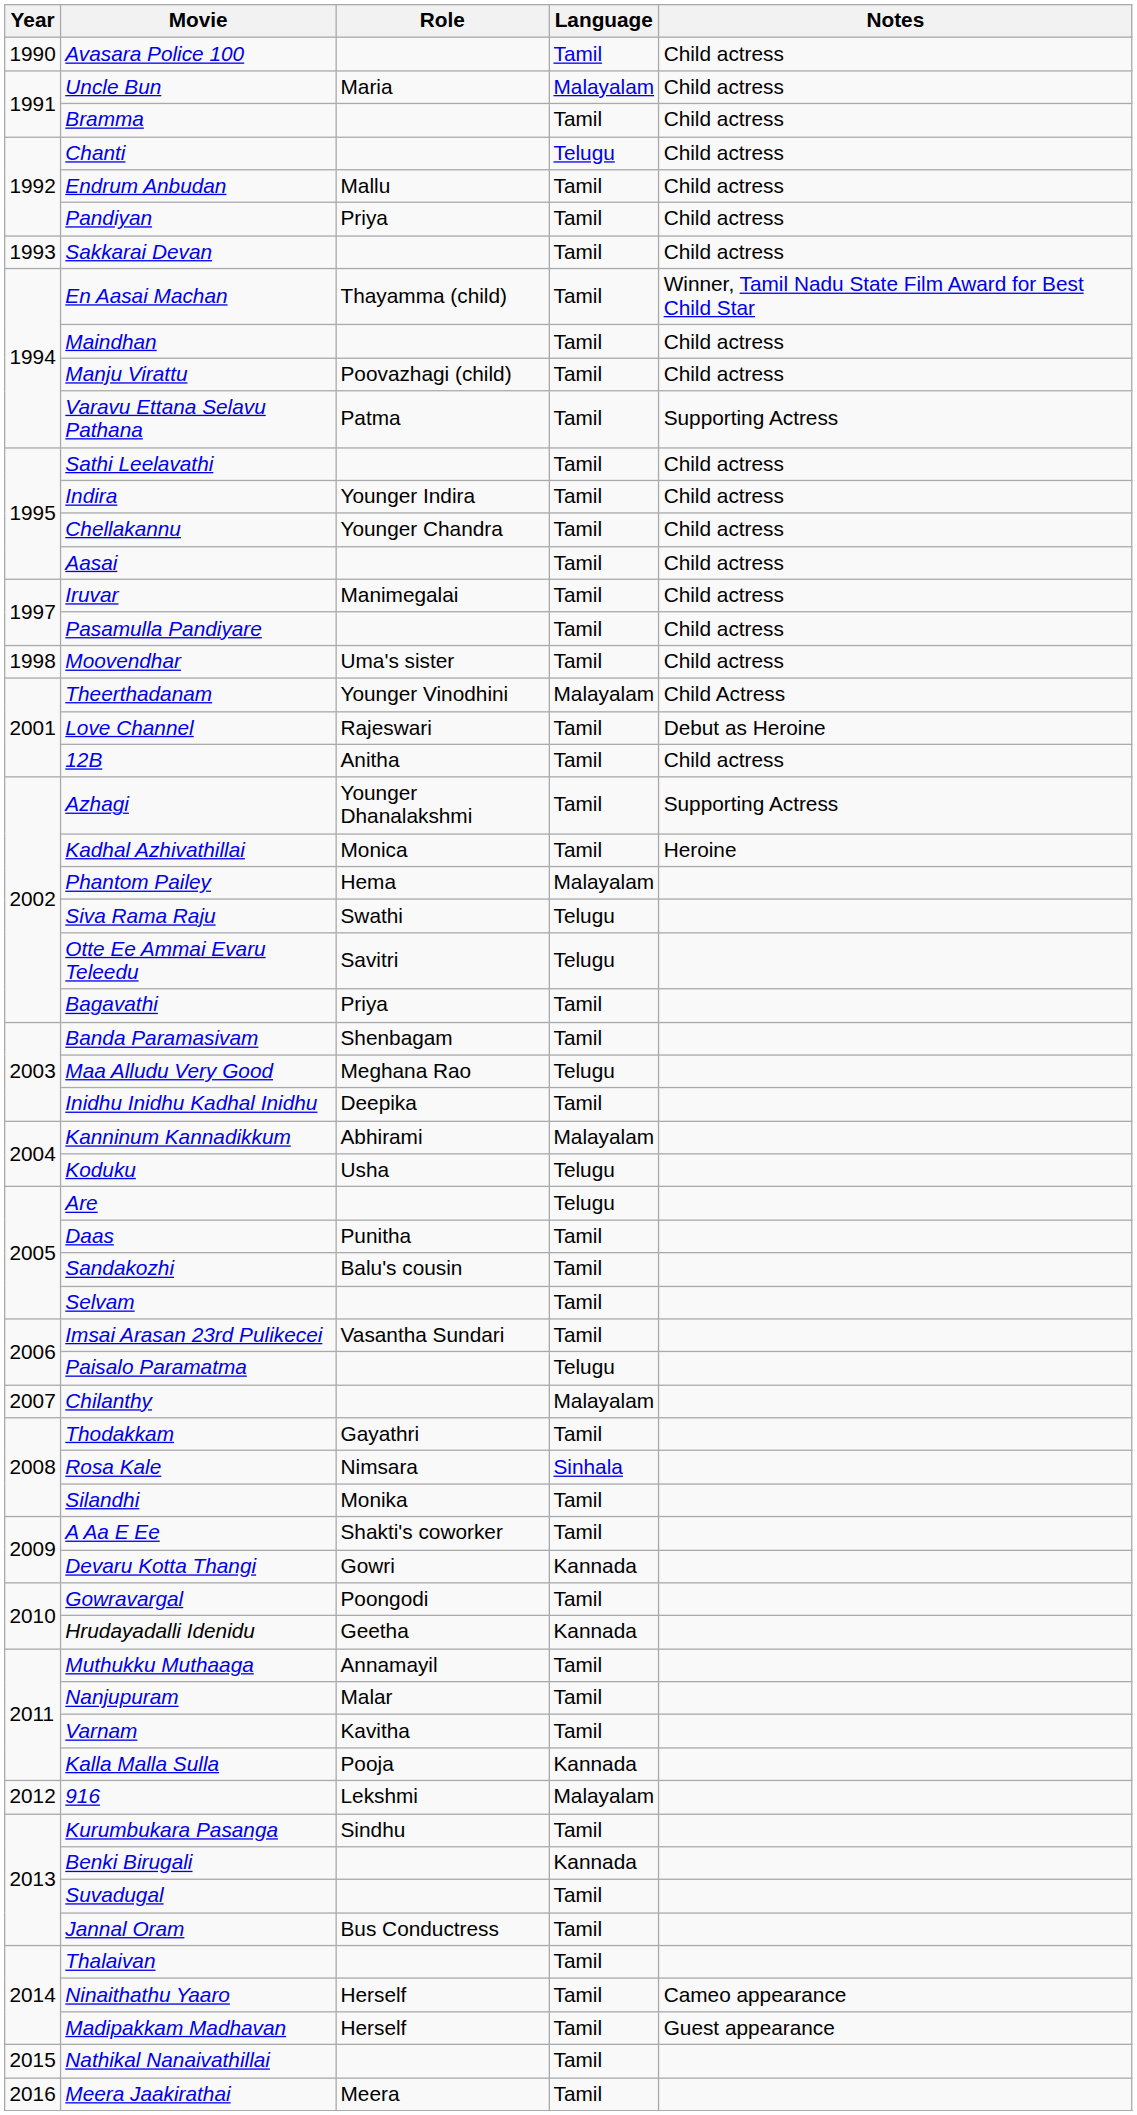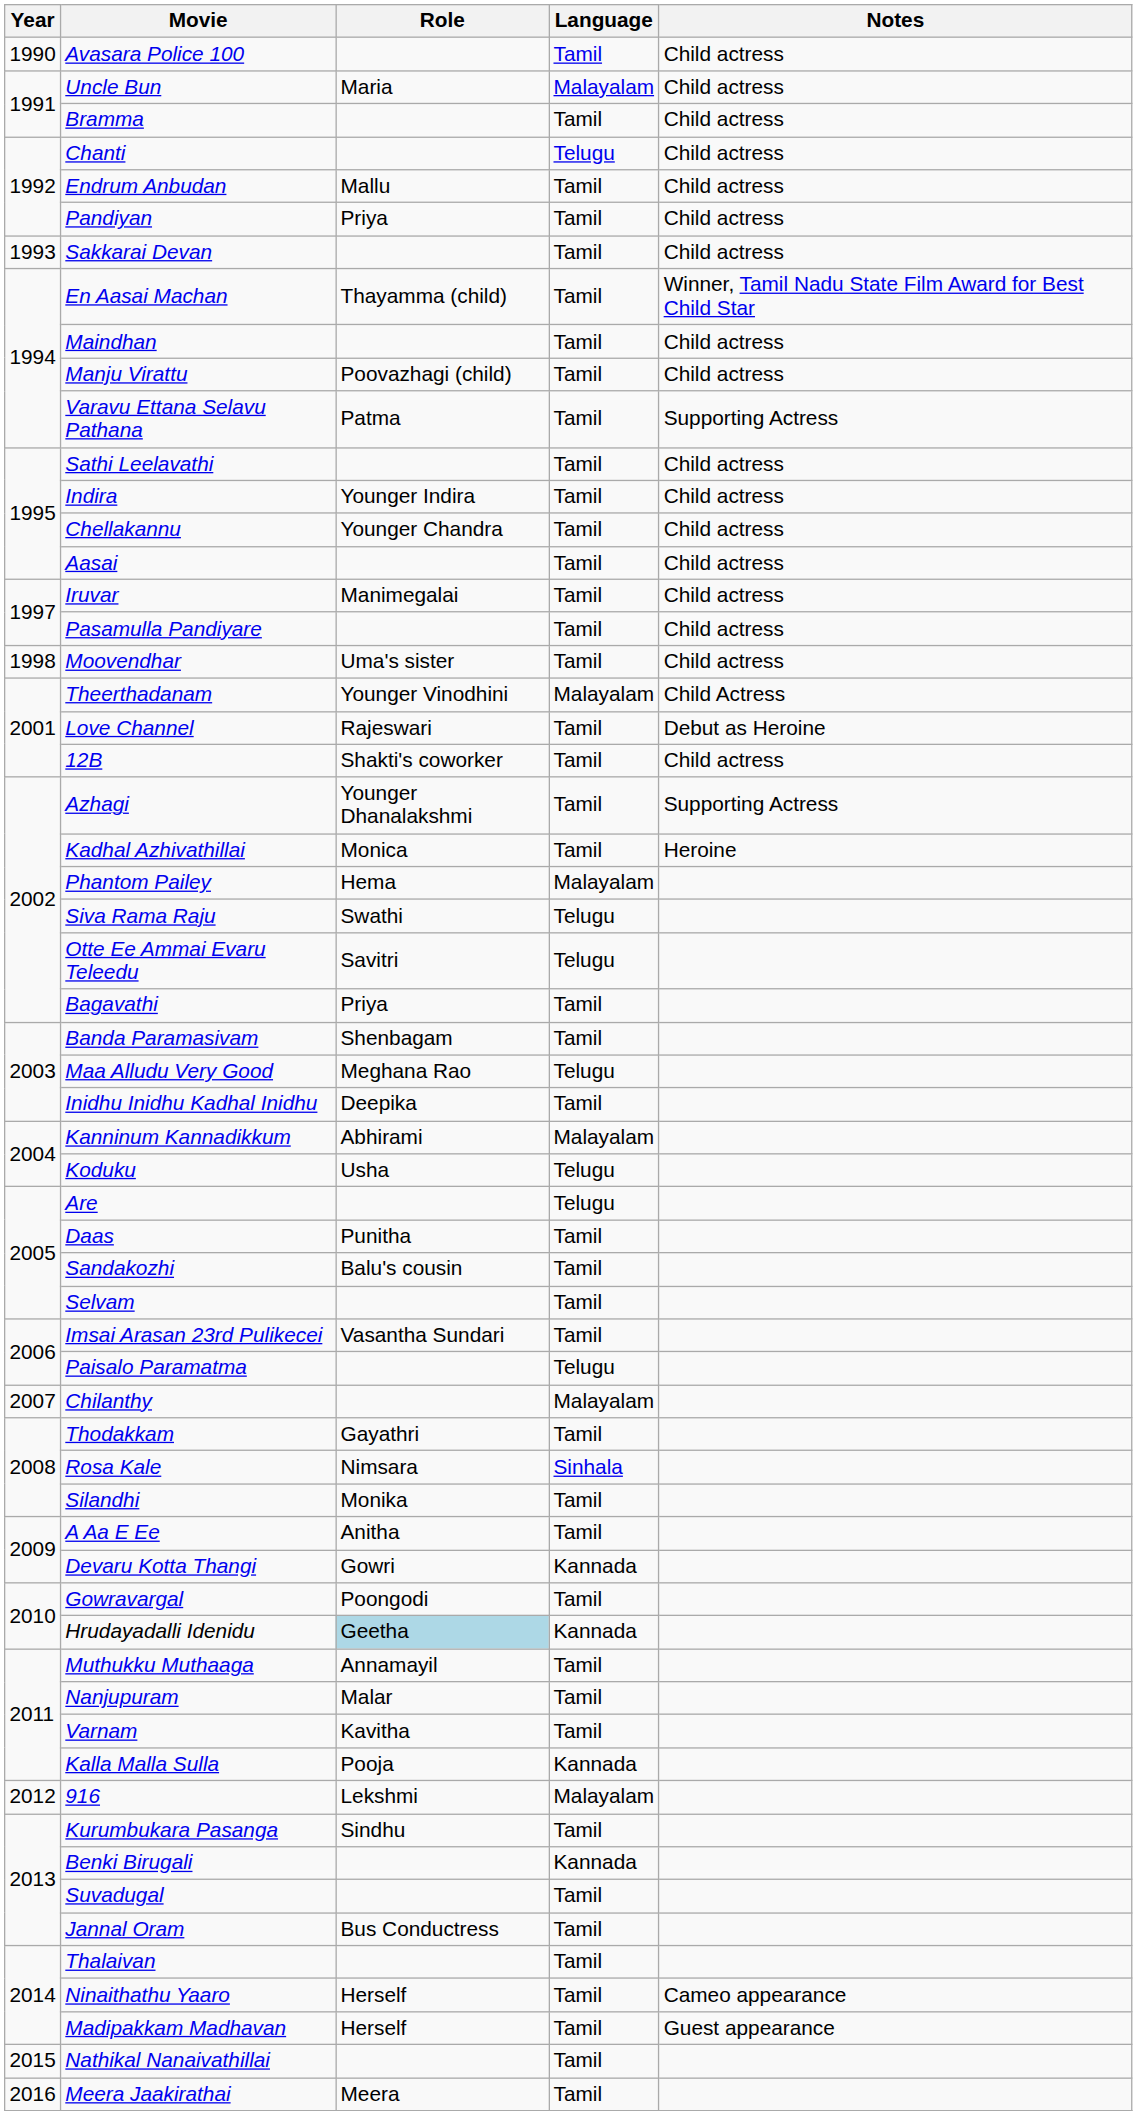 <table class="wikitable">
 <tr>
 <th>Year</th>
 <th>Movie</th>
 <th>Role</th>
 <th>Language</th>
 <th>Notes</th>
 </tr>
 <tr>
 <td>1990</td>
 <td><em><a href='#'>Avasara Police 100</a></em></td>
 <td></td>
 <td><a href='#'>Tamil</a></td>
 <td>Child actress</td>
 </tr>
 <tr>
 <td rowspan=2>1991</td>
 <td><em><a href='#'>Uncle Bun</a></em></td>
 <td>Maria</td>
 <td><a href='#'>Malayalam</a></td>
 <td>Child actress</td>
 </tr>
 <tr>
 <td><em><a href='#'>Bramma</a></em></td>
 <td></td>
 <td>Tamil</td>
 <td>Child actress</td>
 </tr>
 <tr>
 <td rowspan=3>1992</td>
 <td><em><a href='#'>Chanti</a></em></td>
 <td></td>
 <td><a href='#'>Telugu</a></td>
 <td>Child actress</td>
 </tr>
 <tr>
 <td><em><a href='#'>Endrum Anbudan</a></em></td>
 <td>Mallu</td>
 <td>Tamil</td>
 <td>Child actress</td>
 </tr>
 <tr>
 <td><em><a href='#'>Pandiyan</a></em></td>
 <td>Priya</td>
 <td>Tamil</td>
 <td>Child actress</td>
 </tr>
 <tr>
 <td>1993</td>
 <td><em><a href='#'>Sakkarai Devan</a></em></td>
 <td></td>
 <td>Tamil</td>
 <td>Child actress</td>
 </tr>
 <tr>
 <td rowspan=4>1994</td>
 <td><em><a href='#'>En Aasai Machan</a></em></td>
 <td>Thayamma (child)</td>
 <td>Tamil</td>
 <td>Winner, <a href='#'>Tamil Nadu State Film Award for Best Child Star</a></td>
 </tr>
 <tr>
 <td><em><a href='#'>Maindhan</a></em></td>
 <td></td>
 <td>Tamil</td>
 <td>Child actress</td>
 </tr>
 <tr>
 <td><em><a href='#'>Manju Virattu</a></em></td>
 <td>Poovazhagi (child)</td>
 <td>Tamil</td>
 <td>Child actress</td>
 </tr>
 <tr>
 <td><em><a href='#'>Varavu Ettana Selavu Pathana</a></em></td>
 <td>Patma</td>
 <td>Tamil</td>
 <td>Supporting Actress</td>
 </tr>
 <tr>
 <td rowspan=4>1995</td>
 <td><em><a href='#'>Sathi Leelavathi</a></em></td>
 <td></td>
 <td>Tamil</td>
 <td>Child actress</td>
 </tr>
 <tr>
 <td><em><a href='#'>Indira</a></em></td>
 <td>Younger Indira</td>
 <td>Tamil</td>
 <td>Child actress</td>
 </tr>
 <tr>
 <td><em><a href='#'>Chellakannu</a></em></td>
 <td>Younger Chandra</td>
 <td>Tamil</td>
 <td>Child actress</td>
 </tr>
 <tr>
 <td><em><a href='#'>Aasai</a></em></td>
 <td></td>
 <td>Tamil</td>
 <td>Child actress</td>
 </tr>
 <tr>
 <td rowspan=2>1997</td>
 <td><em><a href='#'>Iruvar</a></em></td>
 <td>Manimegalai</td>
 <td>Tamil</td>
 <td>Child actress</td>
 </tr>
 <tr>
 <td><em><a href='#'>Pasamulla Pandiyare</a></em></td>
 <td></td>
 <td>Tamil</td>
 <td>Child actress</td>
 </tr>
 <tr>
 <td>1998</td>
 <td><em><a href='#'>Moovendhar</a></em></td>
 <td>Uma's sister</td>
 <td>Tamil</td>
 <td>Child actress</td>
 </tr>
 <tr>
 <td rowspan=3>2001</td>
 <td><em><a href='#'>Theerthadanam</a></em></td>
 <td>Younger Vinodhini</td>
 <td>Malayalam</td>
 <td>Child Actress</td>
 </tr>
 <tr>
 <td><em><a href='#'>Love Channel</a></em></td>
 <td>Rajeswari</td>
 <td>Tamil</td>
 <td>Debut as Heroine</td>
 </tr>
 <tr>
 <td><em><a href='#'>12B</a></em></td>
-<td>Anitha</td>
+<td>Shakti's coworker</td>
 <td>Tamil</td>
 <td>Child actress</td>
 </tr>
 <tr>
 <td rowspan=6>2002</td>
 <td><em><a href='#'>Azhagi</a></em></td>
 <td>Younger Dhanalakshmi</td>
 <td>Tamil</td>
 <td>Supporting Actress</td>
 </tr>
 <tr>
 <td><em><a href='#'>Kadhal Azhivathillai</a></em></td>
 <td>Monica</td>
 <td>Tamil</td>
 <td>Heroine</td>
 </tr>
 <tr>
 <td><em><a href='#'>Phantom Pailey</a></em></td>
 <td>Hema</td>
 <td>Malayalam</td>
 <td></td>
 </tr>
 <tr>
 <td><em><a href='#'>Siva Rama Raju</a></em></td>
 <td>Swathi</td>
 <td>Telugu</td>
 <td></td>
 </tr>
 <tr>
 <td><em><a href='#'>Otte Ee Ammai Evaru Teleedu</a></em></td>
 <td>Savitri</td>
 <td>Telugu</td>
 <td></td>
 </tr>
 <tr>
 <td><em><a href='#'>Bagavathi</a></em></td>
 <td>Priya</td>
 <td>Tamil</td>
 <td></td>
 </tr>
 <tr>
 <td rowspan=3>2003</td>
 <td><em><a href='#'>Banda Paramasivam</a></em></td>
 <td>Shenbagam</td>
 <td>Tamil</td>
 <td></td>
 </tr>
 <tr>
 <td><em><a href='#'>Maa Alludu Very Good</a></em></td>
 <td>Meghana Rao</td>
 <td>Telugu</td>
 <td></td>
 </tr>
 <tr>
 <td><em><a href='#'>Inidhu Inidhu Kadhal Inidhu</a></em></td>
 <td>Deepika</td>
 <td>Tamil</td>
 <td></td>
 </tr>
 <tr>
 <td rowspan=2>2004</td>
 <td><em><a href='#'>Kanninum Kannadikkum</a></em></td>
 <td>Abhirami</td>
 <td>Malayalam</td>
 <td></td>
 </tr>
 <tr>
 <td><em><a href='#'>Koduku</a></em></td>
 <td>Usha</td>
 <td>Telugu</td>
 <td></td>
 </tr>
 <tr>
 <td rowspan=4>2005</td>
 <td><em><a href='#'>Are</a></em></td>
 <td></td>
 <td>Telugu</td>
 <td></td>
 </tr>
 <tr>
 <td><em><a href='#'>Daas</a></em></td>
 <td>Punitha</td>
 <td>Tamil</td>
 <td></td>
 </tr>
 <tr>
 <td><em><a href='#'>Sandakozhi</a></em></td>
 <td>Balu's cousin</td>
 <td>Tamil</td>
 <td></td>
 </tr>
 <tr>
 <td><em><a href='#'>Selvam</a></em></td>
 <td></td>
 <td>Tamil</td>
 <td></td>
 </tr>
 <tr>
 <td rowspan=2>2006</td>
 <td><em><a href='#'>Imsai Arasan 23rd Pulikecei</a></em></td>
 <td>Vasantha Sundari</td>
 <td>Tamil</td>
 <td></td>
 </tr>
 <tr>
 <td><em><a href='#'>Paisalo Paramatma</a></em></td>
 <td></td>
 <td>Telugu</td>
 <td></td>
 </tr>
 <tr>
 <td>2007</td>
 <td><em><a href='#'>Chilanthy</a></em></td>
 <td></td>
 <td>Malayalam</td>
 <td></td>
 </tr>
 <tr>
 <td rowspan=3>2008</td>
 <td><em><a href='#'>Thodakkam</a></em></td>
 <td>Gayathri</td>
 <td>Tamil</td>
 <td></td>
 </tr>
 <tr>
 <td><em><a href='#'>Rosa Kale</a></em></td>
 <td>Nimsara</td>
 <td><a href='#'>Sinhala</a></td>
 <td></td>
 </tr>
 <tr>
 <td><em><a href='#'>Silandhi</a></em></td>
 <td>Monika</td>
 <td>Tamil</td>
 <td></td>
 </tr>
 <tr>
 <td rowspan=2>2009</td>
 <td><em><a href='#'>A Aa E Ee</a></em></td>
-<td>Shakti's coworker</td>
+<td>Anitha</td>
 <td>Tamil</td>
 <td></td>
 </tr>
 <tr>
 <td><em><a href='#'>Devaru Kotta Thangi</a></em></td>
 <td>Gowri</td>
 <td>Kannada</td>
 <td></td>
 </tr>
 <tr>
 <td rowspan=2>2010</td>
 <td><em><a href='#'>Gowravargal</a></em></td>
 <td>Poongodi</td>
 <td>Tamil</td>
 <td></td>
 </tr>
 <tr>
 <td><em>Hrudayadalli Idenidu</em></td>
-<td>Geetha</td>
+<td style="background: lightblue;">Geetha</td>
 <td>Kannada</td>
 <td></td>
 </tr>
 <tr>
 <td rowspan=4>2011</td>
 <td><em><a href='#'>Muthukku Muthaaga</a></em></td>
 <td>Annamayil</td>
 <td>Tamil</td>
 <td></td>
 </tr>
 <tr>
 <td><em><a href='#'>Nanjupuram</a></em></td>
 <td>Malar</td>
 <td>Tamil</td>
 <td></td>
 </tr>
 <tr>
 <td><em><a href='#'>Varnam</a></em></td>
 <td>Kavitha</td>
 <td>Tamil</td>
 <td></td>
 </tr>
 <tr>
 <td><em><a href='#'>Kalla Malla Sulla</a></em></td>
 <td>Pooja</td>
 <td>Kannada</td>
 <td></td>
 </tr>
 <tr>
 <td>2012</td>
 <td><em><a href='#'>916</a></em></td>
 <td>Lekshmi</td>
 <td>Malayalam</td>
 <td></td>
 </tr>
 <tr>
 <td rowspan=4>2013</td>
 <td><em><a href='#'>Kurumbukara Pasanga</a></em></td>
 <td>Sindhu</td>
 <td>Tamil</td>
 <td></td>
 </tr>
 <tr>
 <td><em><a href='#'>Benki Birugali</a></em></td>
 <td></td>
 <td>Kannada</td>
 <td></td>
 </tr>
 <tr>
 <td><em><a href='#'>Suvadugal</a></em></td>
 <td></td>
 <td>Tamil</td>
 <td></td>
 </tr>
 <tr>
 <td><em><a href='#'>Jannal Oram</a></em></td>
 <td>Bus Conductress</td>
 <td>Tamil</td>
 <td></td>
 </tr>
 <tr>
 <td rowspan=3>2014</td>
 <td><em><a href='#'>Thalaivan</a></em></td>
 <td></td>
 <td>Tamil</td>
 <td></td>
 </tr>
 <tr>
 <td><em><a href='#'>Ninaithathu Yaaro</a></em></td>
 <td>Herself</td>
 <td>Tamil</td>
 <td>Cameo appearance</td>
 </tr>
 <tr>
 <td><em><a href='#'>Madipakkam Madhavan</a></em></td>
 <td>Herself</td>
 <td>Tamil</td>
 <td>Guest appearance</td>
 </tr>
 <tr>
 <td>2015</td>
 <td><em><a href='#'>Nathikal Nanaivathillai</a></em></td>
 <td></td>
 <td>Tamil</td>
 <td></td>
 </tr>
 <tr>
 <td>2016</td>
 <td><em><a href='#'>Meera Jaakirathai</a></em></td>
 <td>Meera</td>
 <td>Tamil</td>
 <td></td>
 </tr>
 <tr>
 </tr>
 </table>
